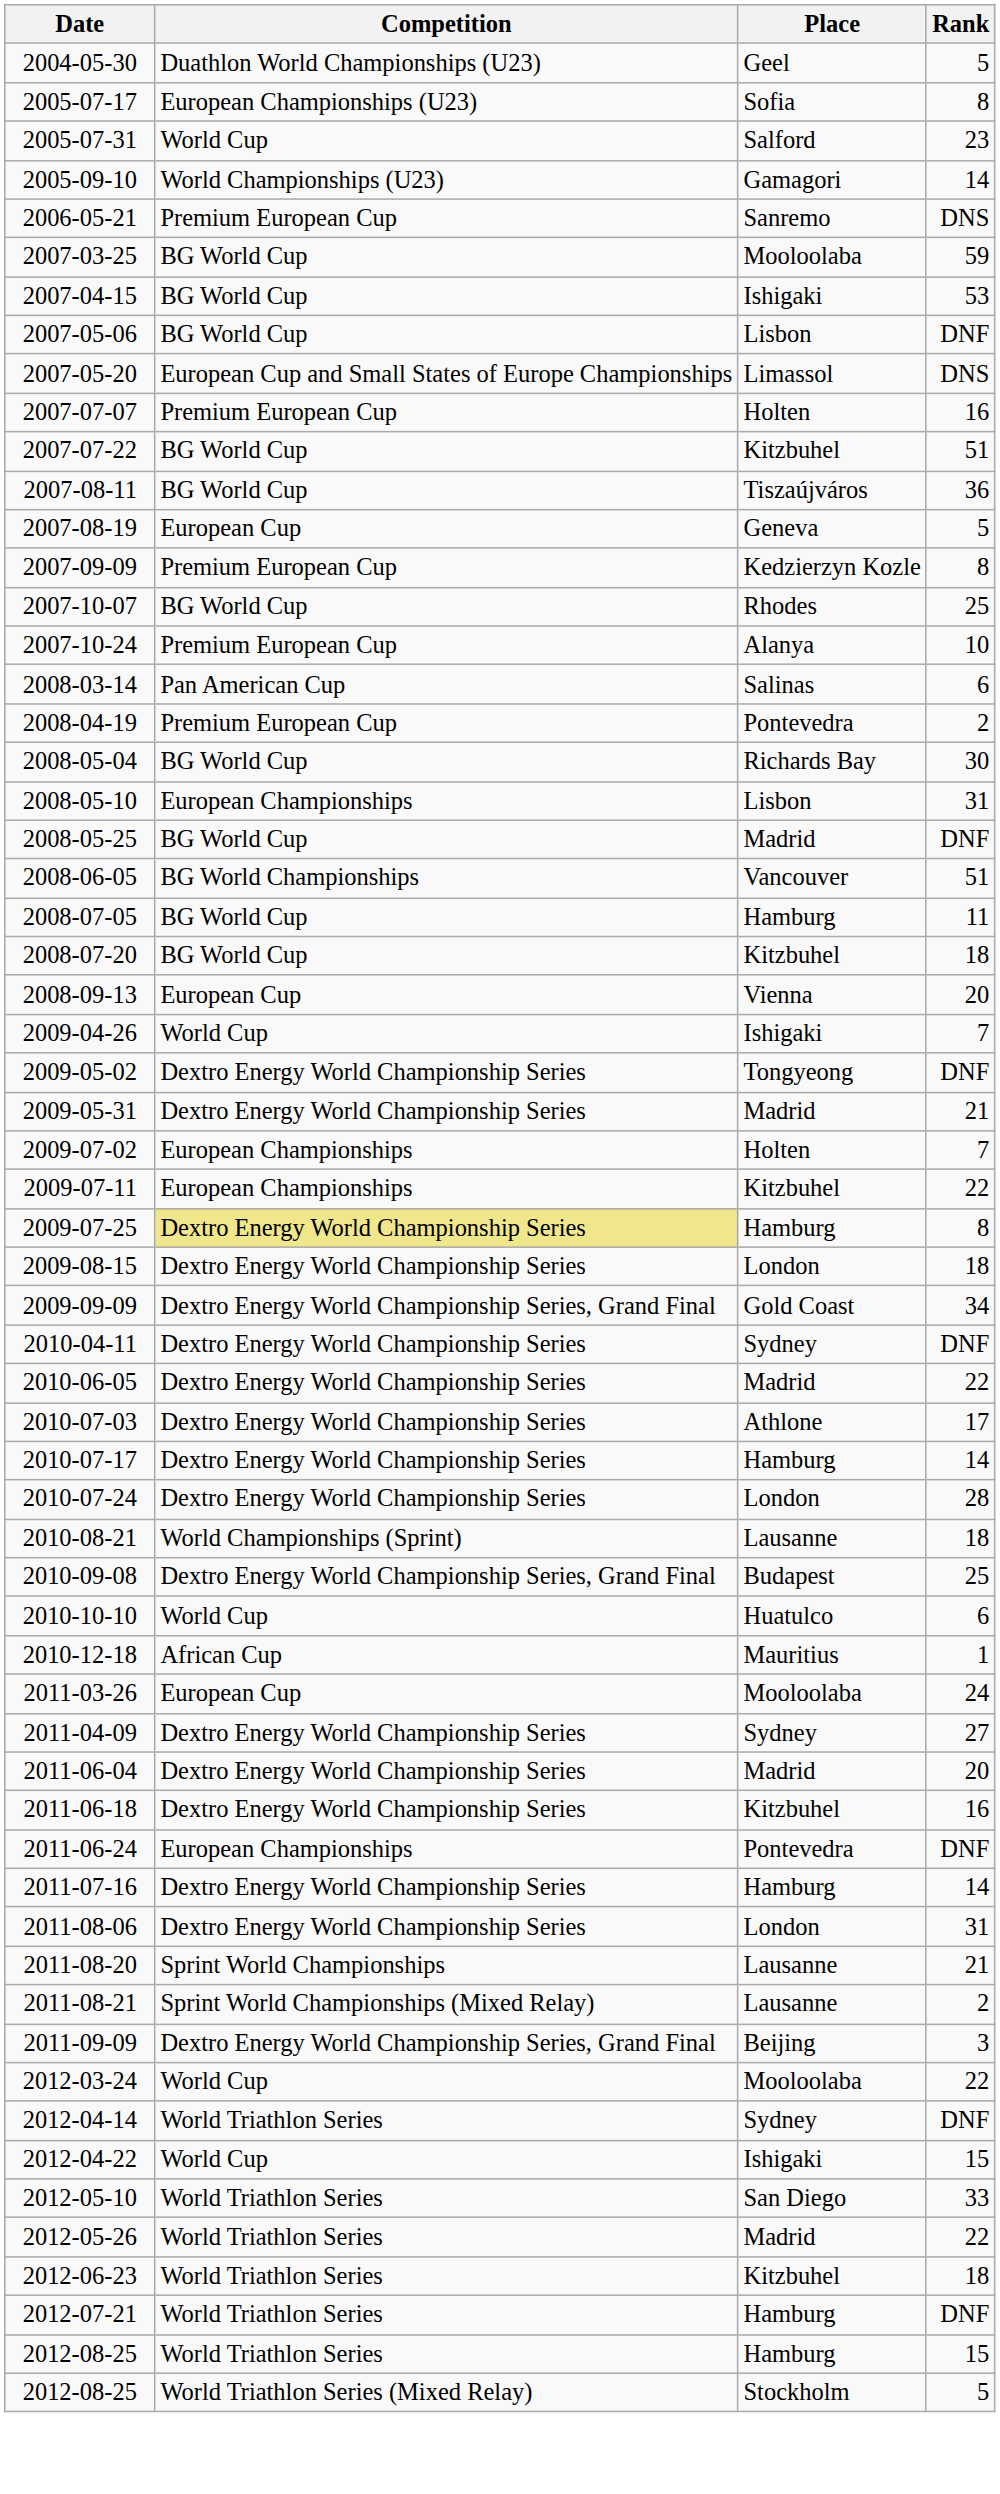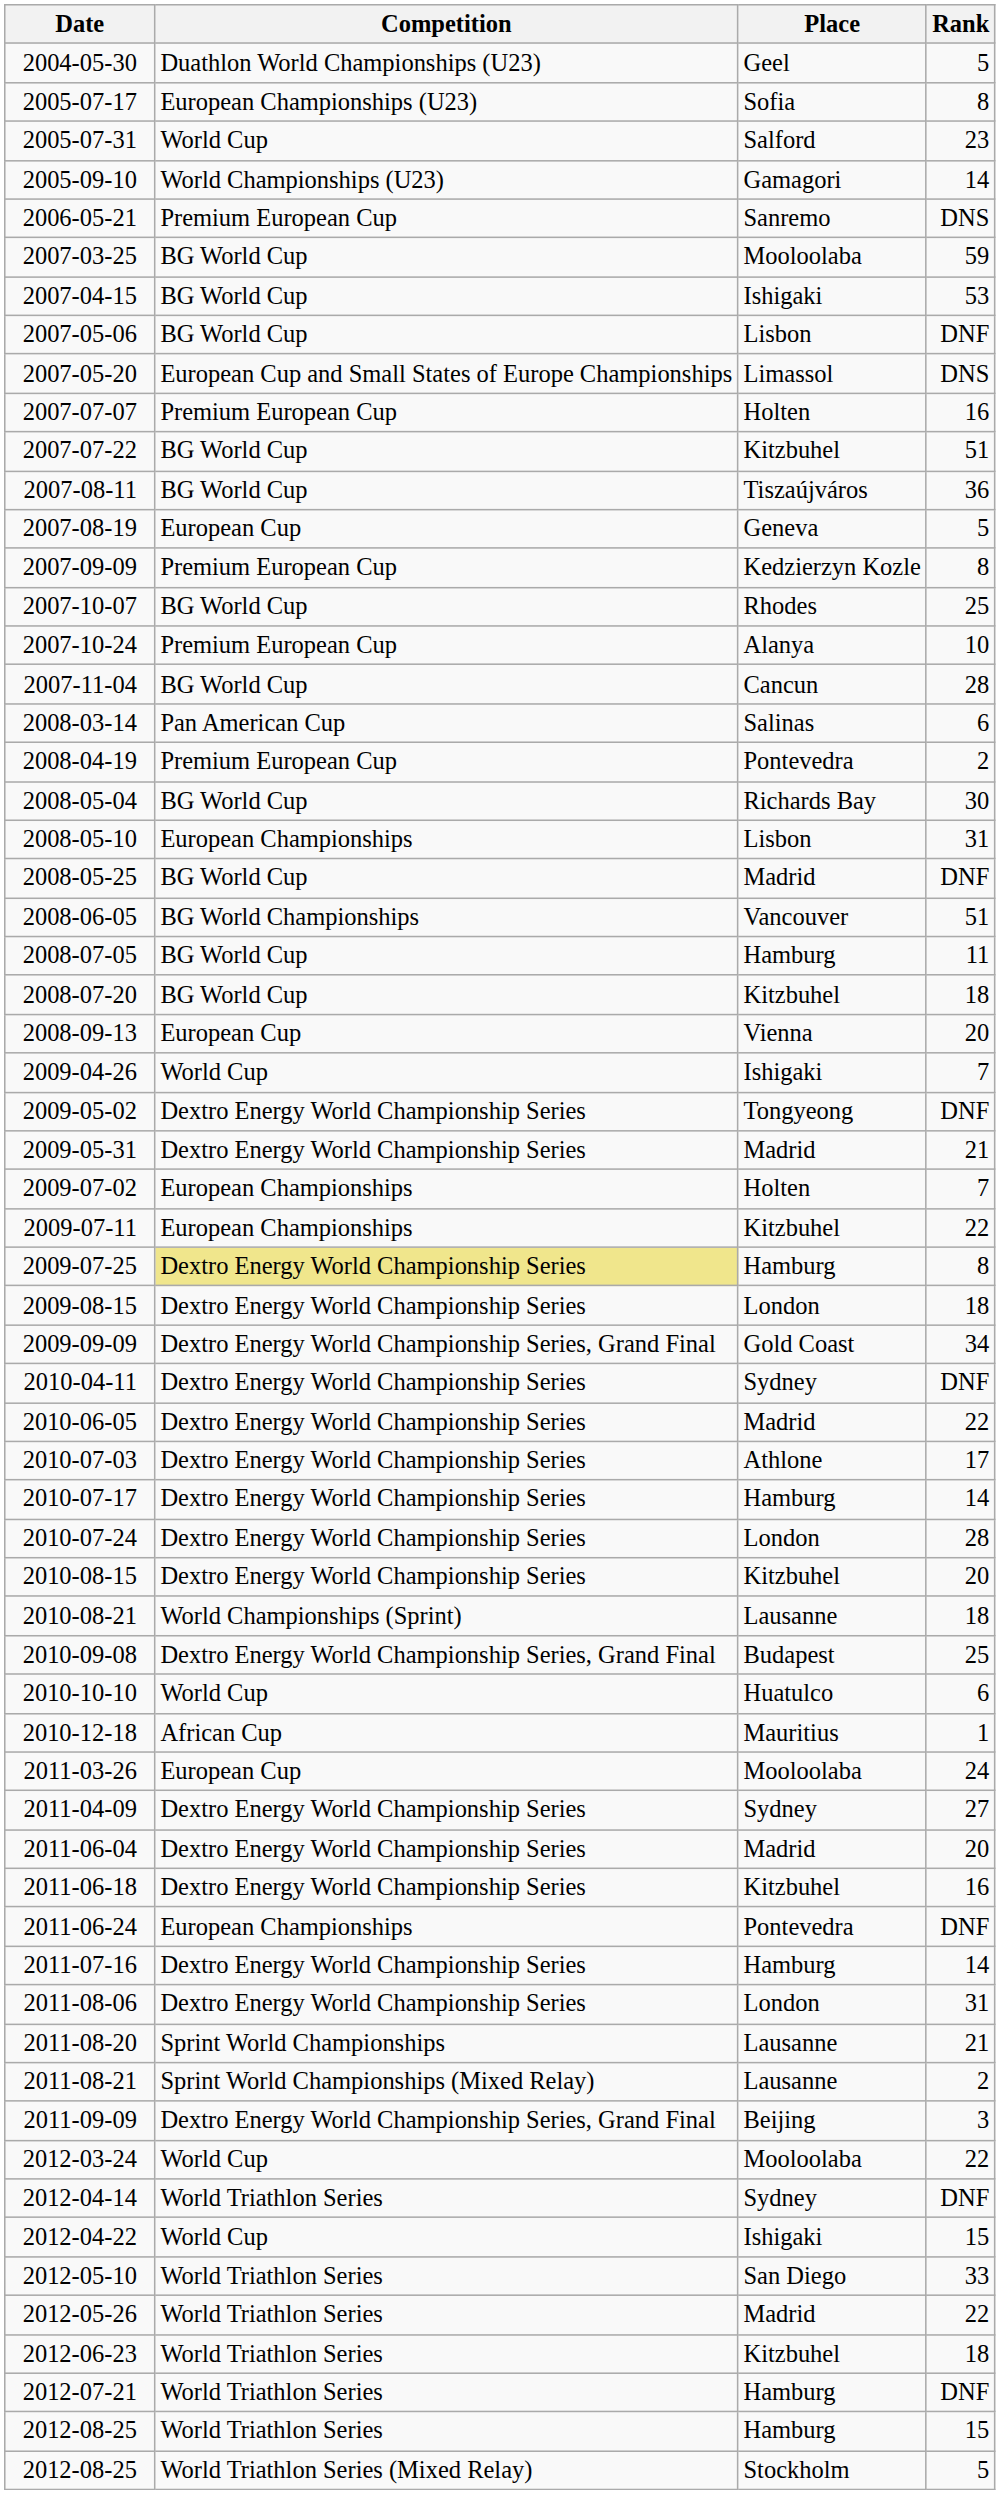 <table class="wikitable sortable">
 <tr>
 <th>Date</th>
 <th>Competition</th>
 <th>Place</th>
 <th>Rank</th>
 </tr>
 <tr>
 <td style="text-align:right">  2004-05-30  </td>
 <td>Duathlon World Championships (U23)</td>
 <td>Geel</td>
 <td style="text-align:right">5</td>
 </tr>
 <tr>
 <td style="text-align:right">  2005-07-17  </td>
 <td>European Championships (U23)</td>
 <td>Sofia</td>
 <td style="text-align:right">8</td>
 </tr>
 <tr>
 <td style="text-align:right">  2005-07-31  </td>
 <td>World Cup</td>
 <td>Salford</td>
 <td style="text-align:right">23</td>
 </tr>
 <tr>
 <td style="text-align:right">  2005-09-10  </td>
 <td>World Championships (U23)</td>
 <td>Gamagori</td>
 <td style="text-align:right">14</td>
 </tr>
 <tr>
 <td style="text-align:right">  2006-05-21  </td>
 <td>Premium European Cup</td>
 <td>Sanremo</td>
 <td style="text-align:right">DNS</td>
 </tr>
 <tr>
 <td style="text-align:right">  2007-03-25  </td>
 <td>BG World Cup</td>
 <td>Mooloolaba</td>
 <td style="text-align:right">59</td>
 </tr>
 <tr>
 <td style="text-align:right">  2007-04-15  </td>
 <td>BG World Cup</td>
 <td>Ishigaki</td>
 <td style="text-align:right">53</td>
 </tr>
 <tr>
 <td style="text-align:right">  2007-05-06  </td>
 <td>BG World Cup</td>
 <td>Lisbon</td>
 <td style="text-align:right">DNF</td>
 </tr>
 <tr>
 <td style="text-align:right">  2007-05-20  </td>
 <td>European Cup and Small States of Europe Championships</td>
 <td>Limassol</td>
 <td style="text-align:right">DNS</td>
 </tr>
 <tr>
 <td style="text-align:right">  2007-07-07  </td>
 <td>Premium European Cup</td>
 <td>Holten</td>
 <td style="text-align:right">16</td>
 </tr>
 <tr>
 <td style="text-align:right">  2007-07-22  </td>
 <td>BG World Cup</td>
 <td>Kitzbuhel</td>
 <td style="text-align:right">51</td>
 </tr>
 <tr>
 <td style="text-align:right">  2007-08-11  </td>
 <td>BG World Cup</td>
 <td>Tiszaújváros</td>
 <td style="text-align:right">36</td>
 </tr>
 <tr>
 <td style="text-align:right">  2007-08-19  </td>
 <td>European Cup</td>
 <td>Geneva</td>
 <td style="text-align:right">5</td>
 </tr>
 <tr>
 <td style="text-align:right">  2007-09-09  </td>
 <td>Premium European Cup</td>
 <td>Kedzierzyn Kozle</td>
 <td style="text-align:right">8</td>
 </tr>
 <tr>
 <td style="text-align:right">  2007-10-07  </td>
 <td>BG World Cup</td>
 <td>Rhodes</td>
 <td style="text-align:right">25</td>
 </tr>
 <tr>
 <td style="text-align:right">  2007-10-24  </td>
 <td>Premium European Cup</td>
 <td>Alanya</td>
 <td style="text-align:right">10</td>
+</tr>
+<tr>
+<td style="text-align:right">  2007-11-04  </td>
+<td>BG World Cup</td>
+<td>Cancun</td>
+<td style="text-align:right">28</td>
 </tr>
 <tr>
 <td style="text-align:right">  2008-03-14  </td>
 <td>Pan American Cup</td>
 <td>Salinas</td>
 <td style="text-align:right">6</td>
 </tr>
 <tr>
 <td style="text-align:right">  2008-04-19  </td>
 <td>Premium European Cup</td>
 <td>Pontevedra</td>
 <td style="text-align:right">2</td>
 </tr>
 <tr>
 <td style="text-align:right">  2008-05-04  </td>
 <td>BG World Cup</td>
 <td>Richards Bay</td>
 <td style="text-align:right">30</td>
 </tr>
 <tr>
 <td style="text-align:right">  2008-05-10  </td>
 <td>European Championships</td>
 <td>Lisbon</td>
 <td style="text-align:right">31</td>
 </tr>
 <tr>
 <td style="text-align:right">  2008-05-25  </td>
 <td>BG World Cup</td>
 <td>Madrid</td>
 <td style="text-align:right">DNF</td>
 </tr>
 <tr>
 <td style="text-align:right">  2008-06-05  </td>
 <td>BG World Championships</td>
 <td>Vancouver</td>
 <td style="text-align:right">51</td>
 </tr>
 <tr>
 <td style="text-align:right">  2008-07-05  </td>
 <td>BG World Cup</td>
 <td>Hamburg</td>
 <td style="text-align:right">11</td>
 </tr>
 <tr>
 <td style="text-align:right">  2008-07-20  </td>
 <td>BG World Cup</td>
 <td>Kitzbuhel</td>
 <td style="text-align:right">18</td>
 </tr>
 <tr>
 <td style="text-align:right">  2008-09-13  </td>
 <td>European Cup</td>
 <td>Vienna</td>
 <td style="text-align:right">20</td>
 </tr>
 <tr>
 <td style="text-align:right">  2009-04-26  </td>
 <td>World Cup</td>
 <td>Ishigaki</td>
 <td style="text-align:right">7</td>
 </tr>
 <tr>
 <td style="text-align:right">  2009-05-02  </td>
 <td>Dextro Energy World Championship Series</td>
 <td>Tongyeong</td>
 <td style="text-align:right">DNF</td>
 </tr>
 <tr>
 <td style="text-align:right">  2009-05-31  </td>
 <td>Dextro Energy World Championship Series</td>
 <td>Madrid</td>
 <td style="text-align:right">21</td>
 </tr>
 <tr>
 <td style="text-align:right">  2009-07-02  </td>
 <td>European Championships</td>
 <td>Holten</td>
 <td style="text-align:right">7</td>
 </tr>
 <tr>
 <td style="text-align:right">  2009-07-11  </td>
 <td>European Championships</td>
 <td>Kitzbuhel</td>
 <td style="text-align:right">22</td>
 </tr>
 <tr>
 <td style="text-align:right">  2009-07-25  </td>
 <td style="background: khaki;">Dextro Energy World Championship Series</td>
 <td>Hamburg</td>
 <td style="text-align:right">8</td>
 </tr>
 <tr>
 <td style="text-align:right">  2009-08-15  </td>
 <td>Dextro Energy World Championship Series</td>
 <td>London</td>
 <td style="text-align:right">18</td>
 </tr>
 <tr>
 <td style="text-align:right">  2009-09-09  </td>
 <td>Dextro Energy World Championship Series, Grand Final</td>
 <td>Gold Coast</td>
 <td style="text-align:right">34</td>
 </tr>
 <tr>
 <td style="text-align:right">  2010-04-11  </td>
 <td>Dextro Energy World Championship Series</td>
 <td>Sydney</td>
 <td style="text-align:right">DNF</td>
 </tr>
 <tr>
 <td style="text-align:right">  2010-06-05  </td>
 <td>Dextro Energy World Championship Series</td>
 <td>Madrid</td>
 <td style="text-align:right">22</td>
 </tr>
 <tr>
 <td style="text-align:right">  2010-07-03  </td>
 <td>Dextro Energy World Championship Series</td>
 <td>Athlone</td>
 <td style="text-align:right">17</td>
 </tr>
 <tr>
 <td style="text-align:right">  2010-07-17  </td>
 <td>Dextro Energy World Championship Series</td>
 <td>Hamburg</td>
 <td style="text-align:right">14</td>
 </tr>
 <tr>
 <td style="text-align:right">  2010-07-24  </td>
 <td>Dextro Energy World Championship Series</td>
 <td>London</td>
 <td style="text-align:right">28</td>
+</tr>
+<tr>
+<td style="text-align:right">  2010-08-15  </td>
+<td>Dextro Energy World Championship Series</td>
+<td>Kitzbuhel</td>
+<td style="text-align:right">20</td>
 </tr>
 <tr>
 <td style="text-align:right">  2010-08-21  </td>
 <td>World Championships (Sprint)</td>
 <td>Lausanne</td>
 <td style="text-align:right">18</td>
 </tr>
 <tr>
 <td style="text-align:right">  2010-09-08  </td>
 <td>Dextro Energy World Championship Series, Grand Final</td>
 <td>Budapest</td>
 <td style="text-align:right">25</td>
 </tr>
 <tr>
 <td style="text-align:right">  2010-10-10  </td>
 <td>World Cup</td>
 <td>Huatulco</td>
 <td style="text-align:right">6</td>
 </tr>
 <tr>
 <td style="text-align:right">  2010-12-18  </td>
 <td>African Cup</td>
 <td>Mauritius</td>
 <td style="text-align:right">1</td>
 </tr>
 <tr>
 <td style="text-align:right">  2011-03-26  </td>
 <td>European Cup</td>
 <td>Mooloolaba</td>
 <td style="text-align:right">24</td>
 </tr>
 <tr>
 <td style="text-align:right">  2011-04-09  </td>
 <td>Dextro Energy World Championship Series</td>
 <td>Sydney</td>
 <td style="text-align:right">27</td>
 </tr>
 <tr>
 <td style="text-align:right">  2011-06-04  </td>
 <td>Dextro Energy World Championship Series</td>
 <td>Madrid</td>
 <td style="text-align:right">20</td>
 </tr>
 <tr>
 <td style="text-align:right">  2011-06-18  </td>
 <td>Dextro Energy World Championship Series</td>
 <td>Kitzbuhel</td>
 <td style="text-align:right">16</td>
 </tr>
 <tr>
 <td style="text-align:right">  2011-06-24  </td>
 <td>European Championships</td>
 <td>Pontevedra</td>
 <td style="text-align:right">DNF</td>
 </tr>
 <tr>
 <td style="text-align:right">  2011-07-16  </td>
 <td>Dextro Energy World Championship Series</td>
 <td>Hamburg</td>
 <td style="text-align:right">14</td>
 </tr>
 <tr>
 <td style="text-align:right">  2011-08-06  </td>
 <td>Dextro Energy World Championship Series</td>
 <td>London</td>
 <td style="text-align:right">31</td>
 </tr>
 <tr>
 <td style="text-align:right">  2011-08-20  </td>
 <td>Sprint World Championships</td>
 <td>Lausanne</td>
 <td style="text-align:right">21</td>
 </tr>
 <tr>
 <td style="text-align:right">  2011-08-21  </td>
 <td>Sprint World Championships (Mixed Relay)</td>
 <td>Lausanne</td>
 <td style="text-align:right">2</td>
 </tr>
 <tr>
 <td style="text-align:right">  2011-09-09  </td>
 <td>Dextro Energy World Championship Series, Grand Final</td>
 <td>Beijing</td>
 <td style="text-align:right">3</td>
 </tr>
 <tr>
 <td style="text-align:right">  2012-03-24  </td>
 <td>World Cup</td>
 <td>Mooloolaba</td>
 <td style="text-align:right">22</td>
 </tr>
 <tr>
 <td style="text-align:right">  2012-04-14  </td>
 <td>World Triathlon Series</td>
 <td>Sydney</td>
 <td style="text-align:right">DNF</td>
 </tr>
 <tr>
 <td style="text-align:right">  2012-04-22  </td>
 <td>World Cup</td>
 <td>Ishigaki</td>
 <td style="text-align:right">15</td>
 </tr>
 <tr>
 <td style="text-align:right">  2012-05-10  </td>
 <td>World Triathlon Series</td>
 <td>San Diego</td>
 <td style="text-align:right">33</td>
 </tr>
 <tr>
 <td style="text-align:right">  2012-05-26  </td>
 <td>World Triathlon Series</td>
 <td>Madrid</td>
 <td style="text-align:right">22</td>
 </tr>
 <tr>
 <td style="text-align:right">  2012-06-23  </td>
 <td>World Triathlon Series</td>
 <td>Kitzbuhel</td>
 <td style="text-align:right">18</td>
 </tr>
 <tr>
 <td style="text-align:right">  2012-07-21  </td>
 <td>World Triathlon Series</td>
 <td>Hamburg</td>
 <td style="text-align:right">DNF</td>
 </tr>
 <tr>
 <td style="text-align:right">  2012-08-25  </td>
 <td>World Triathlon Series</td>
 <td>Hamburg</td>
 <td style="text-align:right">15</td>
 </tr>
 <tr>
 <td style="text-align:right">  2012-08-25  </td>
 <td>World Triathlon Series (Mixed Relay)</td>
 <td>Stockholm</td>
 <td style="text-align:right">5</td>
 </tr>
 </table>
